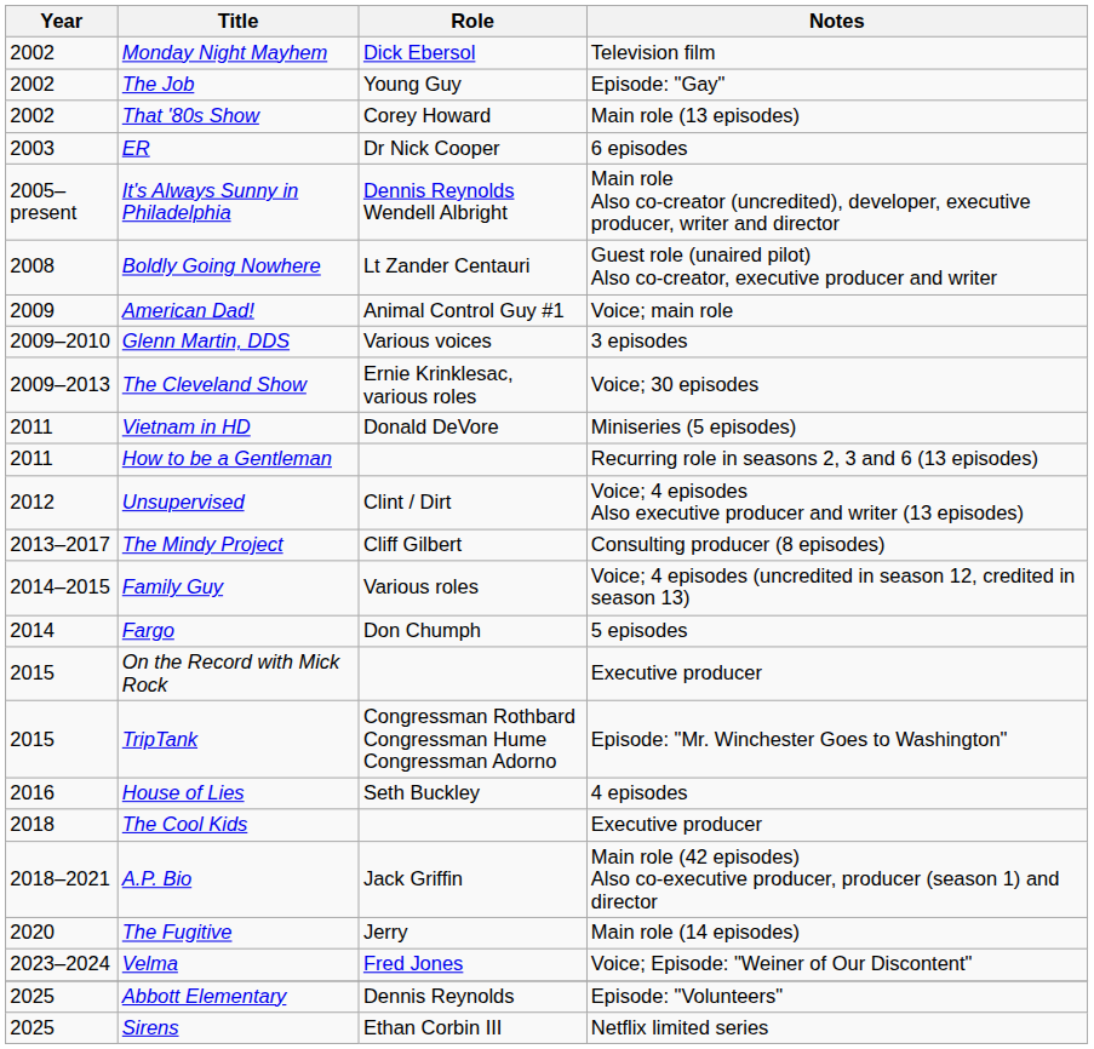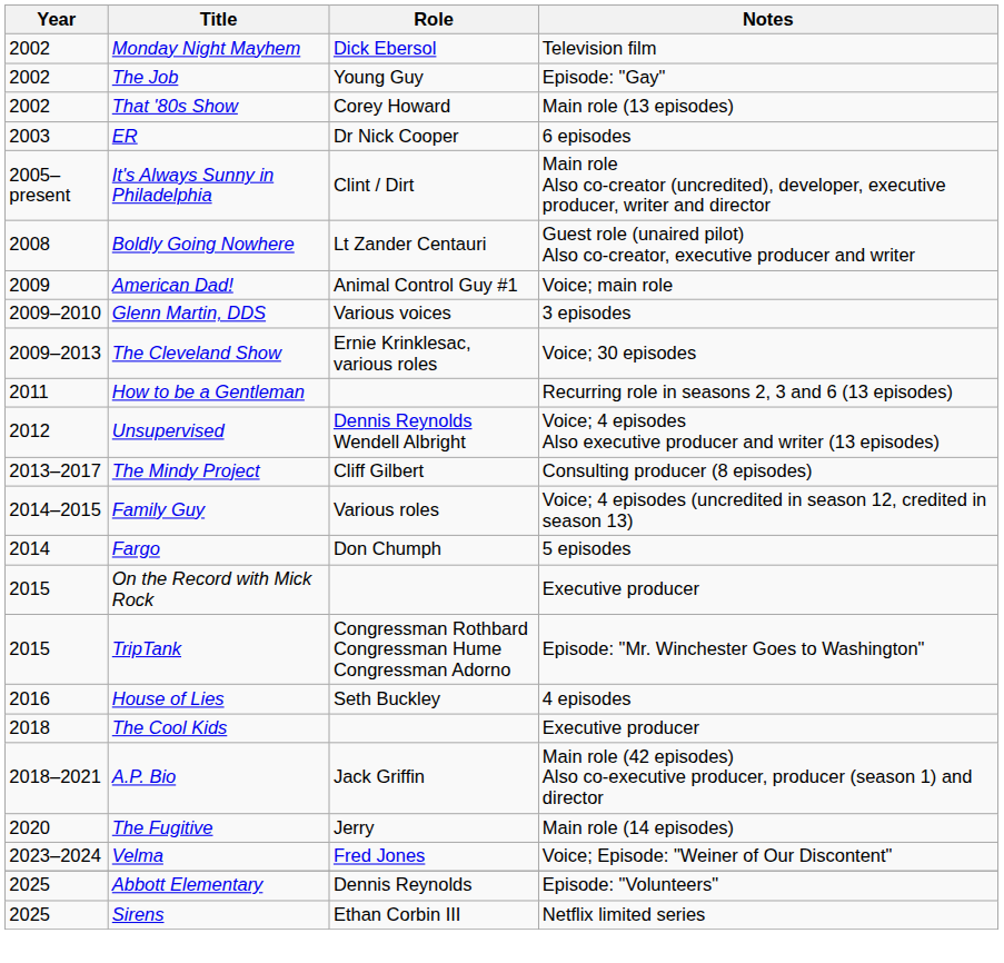 <table class="wikitable sortable">
 <tr>
 <th>Year</th>
 <th>Title</th>
 <th>Role</th>
 <th class="unsortable">Notes</th>
 </tr>
 <tr>
 <td>2002</td>
 <td><em><a href='#'>Monday Night Mayhem</a></em></td>
 <td><a href='#'>Dick Ebersol</a></td>
 <td>Television film</td>
 </tr>
 <tr>
 <td>2002</td>
 <td data-sort-value="Job, The"><em><a href='#'>The Job</a></em></td>
 <td>Young Guy</td>
 <td>Episode: "Gay"</td>
 </tr>
 <tr>
 <td>2002</td>
 <td><em><a href='#'>That '80s Show</a></em></td>
 <td>Corey Howard</td>
 <td>Main role (13 episodes)</td>
 </tr>
 <tr>
 <td>2003</td>
 <td><em><a href='#'>ER</a></em></td>
 <td>Dr Nick Cooper</td>
 <td>6 episodes</td>
 </tr>
 <tr>
 <td>2005–present</td>
 <td><em><a href='#'>It's Always Sunny in Philadelphia</a></em></td>
-<td><a href='#'>Dennis Reynolds</a> <br>Wendell Albright</td>
+<td>Clint / Dirt</td>
 <td>Main role<br>Also co-creator (uncredited), developer, executive producer, writer and director</td>
 </tr>
 <tr>
 <td>2008</td>
 <td><em><a href='#'>Boldly Going Nowhere</a></em></td>
 <td>Lt Zander Centauri</td>
 <td>Guest role (unaired pilot)<br>Also co-creator, executive producer and writer</td>
 </tr>
 <tr>
 <td>2009</td>
 <td><em><a href='#'>American Dad!</a></em></td>
 <td>Animal Control Guy #1</td>
 <td>Voice; main role</td>
 </tr>
 <tr>
 <td>2009–2010</td>
 <td><em><a href='#'>Glenn Martin, DDS</a></em></td>
 <td>Various voices</td>
 <td>3 episodes</td>
 </tr>
 <tr>
 <td>2009–2013</td>
 <td data-sort-value="Cleveland Show, The"><em><a href='#'>The Cleveland Show</a></em></td>
 <td>Ernie Krinklesac, various roles</td>
 <td>Voice; 30 episodes</td>
 </tr>
 <tr>
 <td>2011</td>
-<td><em><a href='#'>Vietnam in HD</a></em></td>
-<td>Donald DeVore</td>
-<td>Miniseries (5 episodes)</td>
-</tr>
-<tr>
-<td>2011</td>
 <td><a href='#'><em>How to be a Gentleman</em></a></td>
 <td></td>
 <td>Recurring role in seasons 2, 3 and 6 (13 episodes)</td>
 </tr>
 <tr>
 <td>2012</td>
 <td><em><a href='#'>Unsupervised</a></em></td>
-<td>Clint / Dirt</td>
+<td><a href='#'>Dennis Reynolds</a> <br>Wendell Albright</td>
 <td>Voice; 4 episodes<br>Also executive producer and writer (13 episodes)</td>
 </tr>
 <tr>
 <td>2013–2017</td>
 <td data-sort-value="Mindy Project, The"><em><a href='#'>The Mindy Project</a></em></td>
 <td>Cliff Gilbert</td>
 <td>Consulting producer (8 episodes)</td>
 </tr>
 <tr>
 <td>2014–2015</td>
 <td><em><a href='#'>Family Guy</a></em></td>
 <td>Various roles</td>
 <td>Voice; 4 episodes (uncredited in season 12, credited in season 13)</td>
 </tr>
 <tr>
 <td>2014</td>
 <td><em><a href='#'>Fargo</a></em></td>
 <td>Don Chumph</td>
 <td>5 episodes</td>
 </tr>
 <tr>
 <td>2015</td>
 <td><em>On the Record with Mick Rock</em></td>
 <td></td>
 <td>Executive producer</td>
 </tr>
 <tr>
 <td>2015</td>
 <td><em><a href='#'>TripTank</a></em></td>
 <td>Congressman Rothbard <br> Congressman Hume <br> Congressman Adorno</td>
 <td>Episode: "Mr. Winchester Goes to Washington"</td>
 </tr>
 <tr>
 <td>2016</td>
 <td><em><a href='#'>House of Lies</a></em></td>
 <td>Seth Buckley</td>
 <td>4 episodes</td>
 </tr>
 <tr>
 <td>2018</td>
 <td><em><a href='#'>The Cool Kids</a></em></td>
 <td></td>
 <td>Executive producer</td>
 </tr>
 <tr>
 <td>2018–2021</td>
 <td><em><a href='#'>A.P. Bio</a></em></td>
 <td>Jack Griffin</td>
 <td>Main role (42 episodes)<br>Also co-executive producer, producer (season 1) and director</td>
 </tr>
 <tr>
 <td>2020</td>
 <td><em><a href='#'>The Fugitive</a></em></td>
 <td>Jerry</td>
 <td>Main role (14 episodes)</td>
 </tr>
 <tr>
 <td>2023–2024</td>
 <td><em><a href='#'>Velma</a></em></td>
 <td><a href='#'>Fred Jones</a></td>
 <td>Voice; Episode: "Weiner of Our Discontent"</td>
 </tr>
 <tr>
 </tr>
 <tr>
 <td>2025</td>
 <td><em><a href='#'>Abbott Elementary</a></em></td>
 <td>Dennis Reynolds</td>
 <td>Episode: "Volunteers"</td>
 </tr>
 <tr>
 <td>2025</td>
 <td><em><a href='#'>Sirens</a></em></td>
 <td>Ethan Corbin III</td>
 <td>Netflix limited series</td>
 </tr>
 </table>
